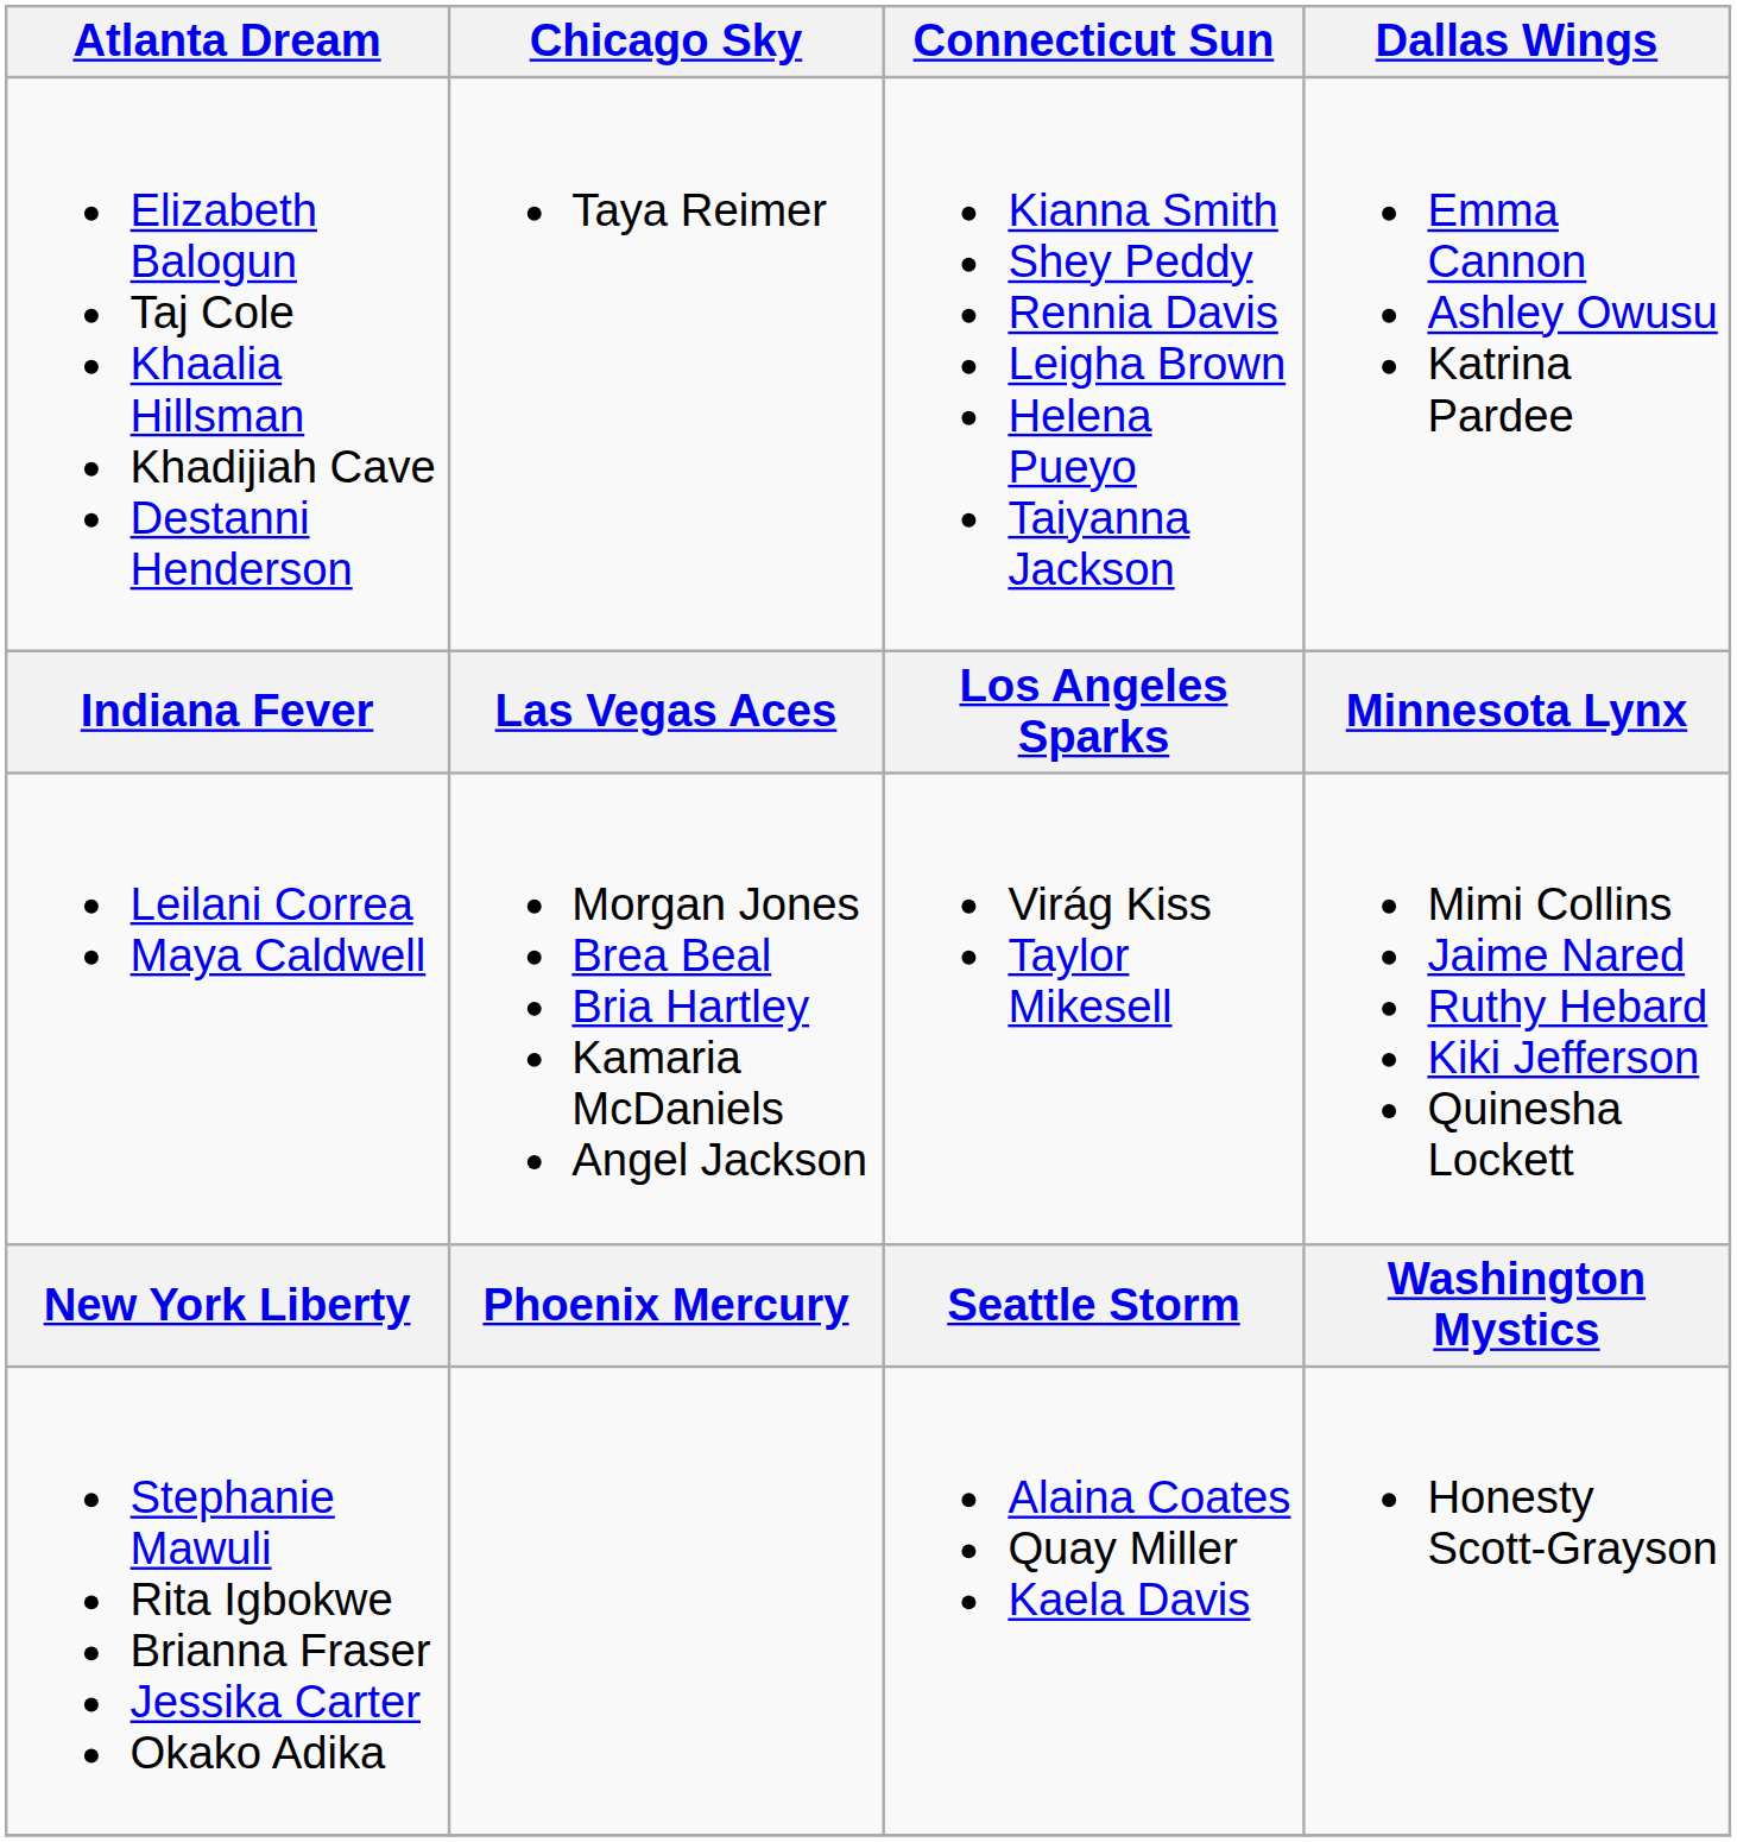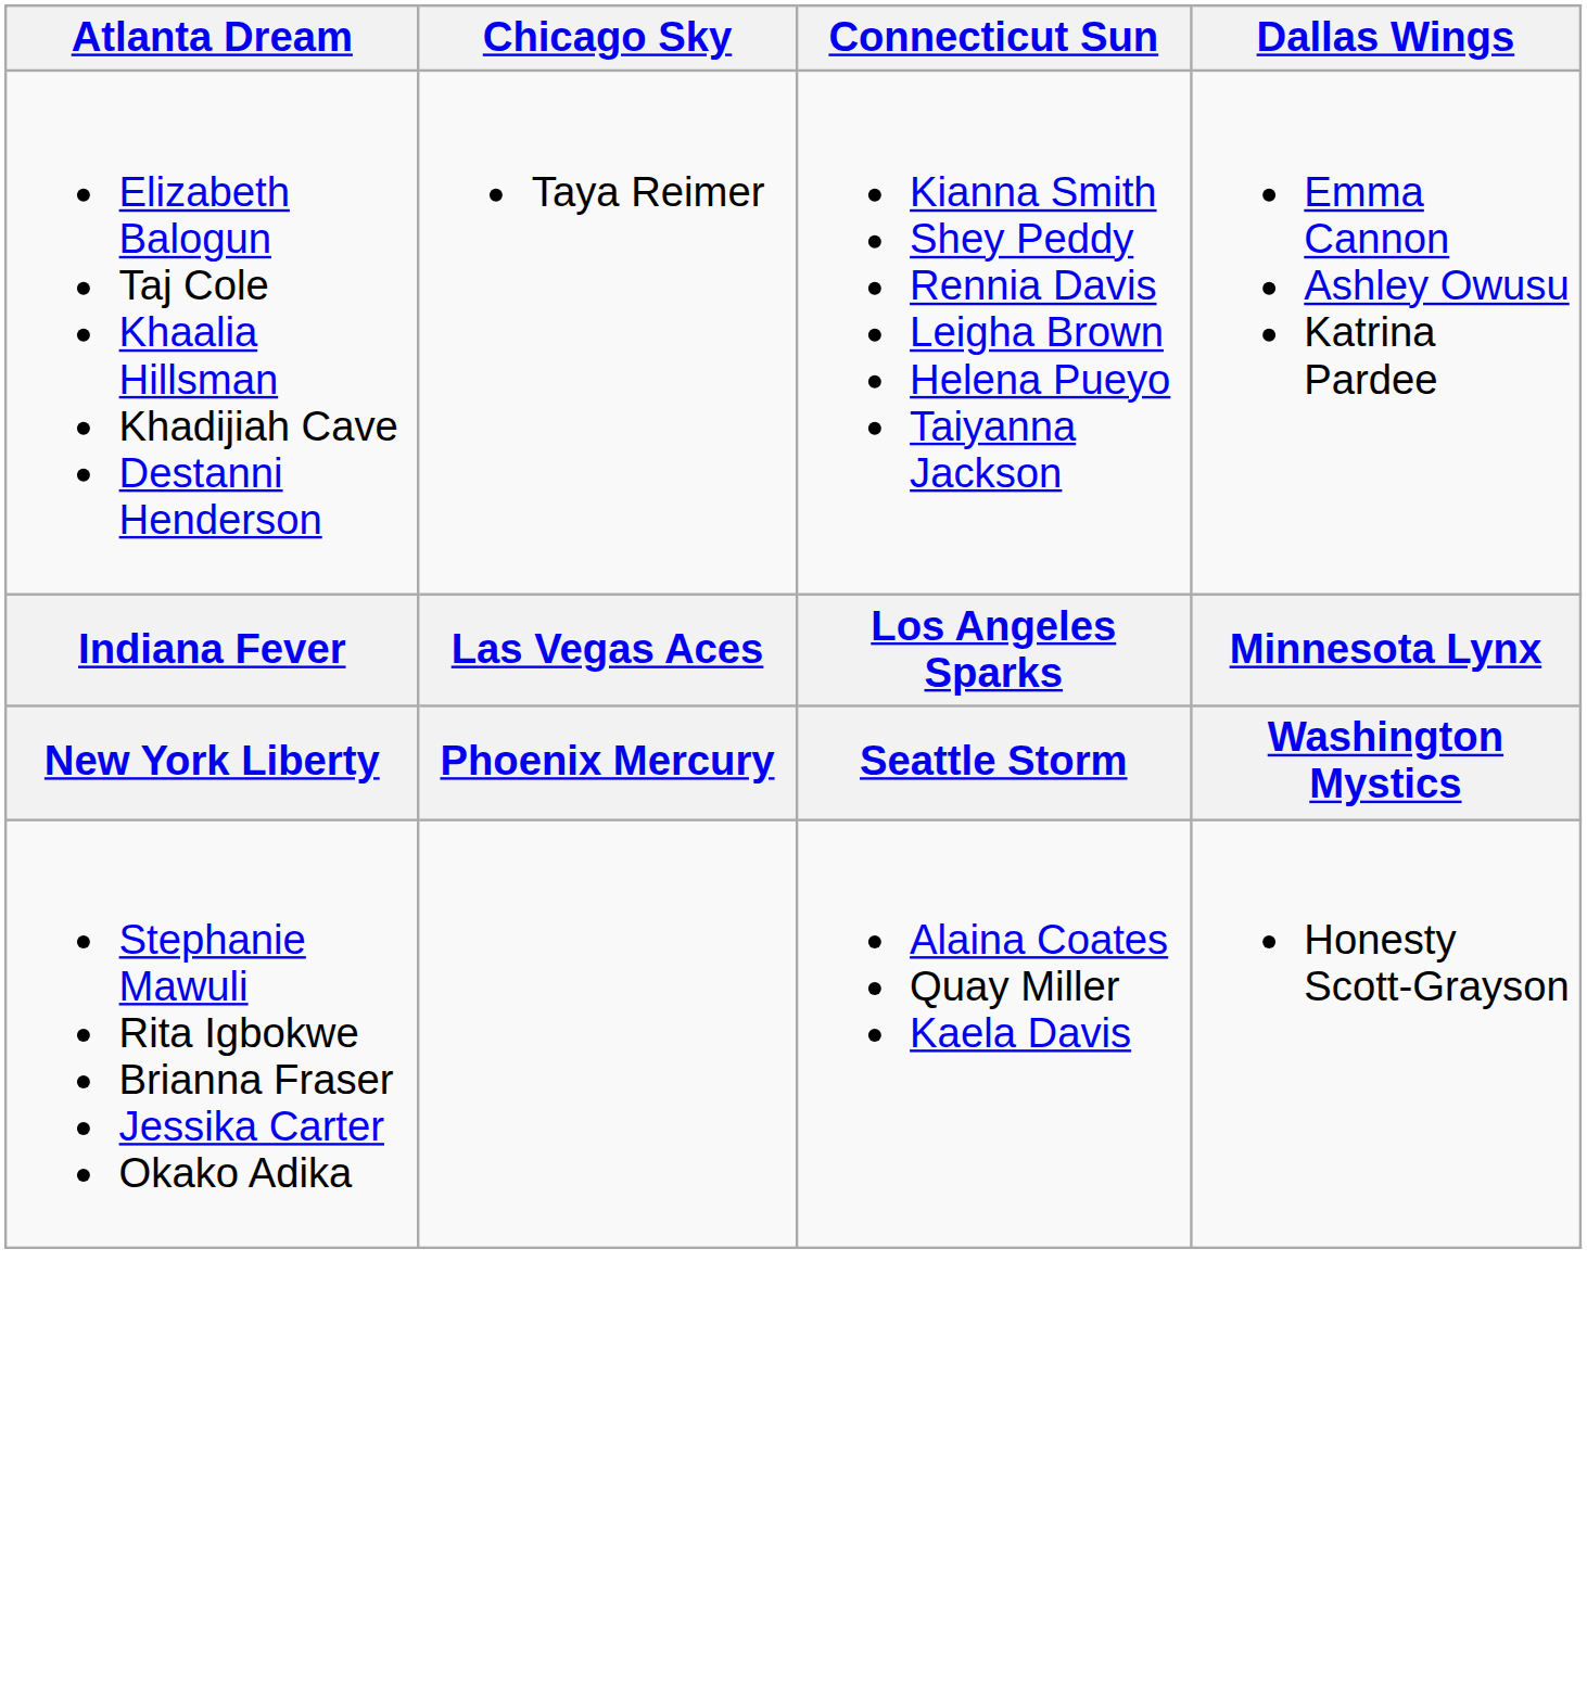 <table class="wikitable">
 <tr>
 <th style="width:185px"><a href='#'>Atlanta Dream</a></th>
 <th style="width:185px"><a href='#'>Chicago Sky</a></th>
 <th style="width:185px"><a href='#'>Connecticut Sun</a></th>
 <th style="width:185px"><a href='#'>Dallas Wings</a></th>
 </tr>
 <tr>
 <td valign=top><br><ul><li><a href='#'>Elizabeth Balogun</a></li><li>Taj Cole </li><li><a href='#'>Khaalia Hillsman</a></li><li>Khadijiah Cave </li><li><a href='#'>Destanni Henderson</a></li></ul></td>
 <td valign=top><br><ul><li>Taya Reimer </li></ul></td>
 <td valign=top><br><ul><li><a href='#'>Kianna Smith</a></li><li><a href='#'>Shey Peddy</a></li><li><a href='#'>Rennia Davis</a></li><li><a href='#'>Leigha Brown</a></li><li><a href='#'>Helena Pueyo</a></li><li><a href='#'>Taiyanna Jackson</a></li></ul></td>
 <td valign=top><br><ul><li><a href='#'>Emma Cannon</a></li><li><a href='#'>Ashley Owusu</a></li><li>Katrina Pardee </li></ul></td>
 </tr>
 <tr>
 <th style="width:185px"><a href='#'>Indiana Fever</a></th>
 <th style="width:185px"><a href='#'>Las Vegas Aces</a></th>
 <th style="width:185px"><a href='#'>Los Angeles Sparks</a></th>
 <th style="width:185px"><a href='#'>Minnesota Lynx</a></th>
 </tr>
 <tr>
-<td valign=top><br><ul><li><a href='#'>Leilani Correa</a></li><li><a href='#'>Maya Caldwell</a></li></ul></td>
-<td valign=top><br><ul><li>Morgan Jones </li><li><a href='#'>Brea Beal</a></li><li><a href='#'>Bria Hartley</a></li><li>Kamaria McDaniels </li><li>Angel Jackson </li></ul></td>
-<td valign=top><br><ul><li>Virág Kiss </li><li><a href='#'>Taylor Mikesell</a></li></ul></td>
-<td valign=top><br><ul><li>Mimi Collins </li><li><a href='#'>Jaime Nared</a></li><li><a href='#'>Ruthy Hebard</a></li><li><a href='#'>Kiki Jefferson</a></li><li>Quinesha Lockett </li></ul></td>
-</tr>
-<tr>
 <th style="width:185px"><a href='#'>New York Liberty</a></th>
 <th style="width:185px"><a href='#'>Phoenix Mercury</a></th>
 <th style="width:185px"><a href='#'>Seattle Storm</a></th>
 <th style="width:185px"><a href='#'>Washington Mystics</a></th>
 </tr>
 <tr>
 <td valign=top><br><ul><li><a href='#'>Stephanie Mawuli</a></li><li>Rita Igbokwe </li><li>Brianna Fraser </li><li><a href='#'>Jessika Carter</a></li><li>Okako Adika </li></ul></td>
 <td valign=top></td>
 <td valign=top><br><ul><li><a href='#'>Alaina Coates</a></li><li>Quay Miller </li><li><a href='#'>Kaela Davis</a></li></ul></td>
 <td valign=top><br><ul><li>Honesty Scott-Grayson </li></ul></td>
 </tr>
 <tr>
 </tr>
 </table>
